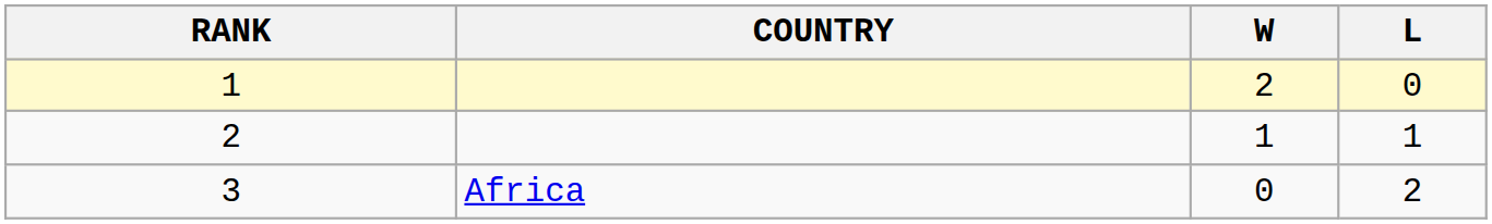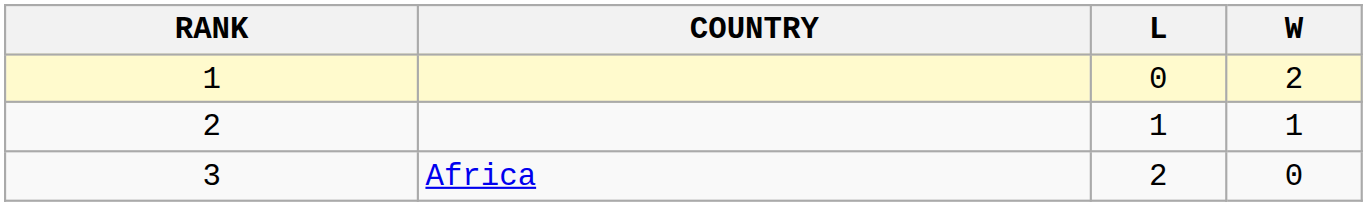 <table class="wikitable" style=" text-align:center; font-size:110%;" width="50%">
 <tr>
 <th width="5">RANK</th>
 <th width="45">COUNTRY</th>
+<th width=10%>L</th>
 <th width=10%>W</th>
-<th width=10%>L</th>
 </tr>
 <tr style=background:lemonchiffon>
 <td>1</td>
 <td align=left></td>
+<td>0</td>
 <td>2</td>
-<td>0</td>
 </tr>
 <tr>
 <td>2</td>
 <td align=left></td>
 <td>1</td>
 <td>1</td>
 </tr>
 <tr>
 <td>3</td>
 <td align=left> <a href='#'>Africa</a></td>
+<td>2</td>
 <td>0</td>
-<td>2</td>
 </tr>
 </table>
